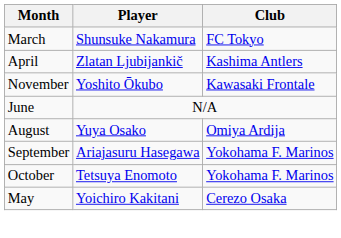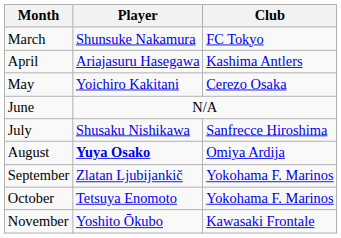 <table class="wikitable">
 <tr>
 <th>Month</th>
 <th>Player</th>
 <th>Club</th>
 </tr>
 <tr>
 <td>March</td>
 <td> <a href='#'>Shunsuke Nakamura</a></td>
 <td><a href='#'>FC Tokyo</a></td>
 </tr>
 <tr>
 <td>April</td>
-<td> <a href='#'>Zlatan Ljubijankič</a></td>
+<td> <a href='#'>Ariajasuru Hasegawa</a></td>
 <td><a href='#'>Kashima Antlers</a></td>
 </tr>
 <tr>
-<td>November</td>
-<td> <a href='#'>Yoshito Ōkubo</a></td>
-<td><a href='#'>Kawasaki Frontale</a></td>
+<td>May</td>
+<td> <a href='#'>Yoichiro Kakitani</a></td>
+<td><a href='#'>Cerezo Osaka</a></td>
 </tr>
 <tr>
 <td>June</td>
 <td colspan="2" style="text-align:center;">N/A</td>
 </tr>
 <tr>
+<td>July</td>
+<td> <a href='#'>Shusaku Nishikawa</a></td>
+<td><a href='#'>Sanfrecce Hiroshima</a></td>
+</tr>
+<tr>
 <td>August</td>
-<td> <a href='#'>Yuya Osako</a></td>
+<td><strong> <a href='#'>Yuya Osako</a></strong></td>
 <td><a href='#'>Omiya Ardija</a></td>
 </tr>
 <tr>
 <td>September</td>
-<td> <a href='#'>Ariajasuru Hasegawa</a></td>
+<td> <a href='#'>Zlatan Ljubijankič</a></td>
 <td><a href='#'>Yokohama F. Marinos</a></td>
 </tr>
 <tr>
 <td>October</td>
 <td> <a href='#'>Tetsuya Enomoto</a></td>
 <td><a href='#'>Yokohama F. Marinos</a></td>
 </tr>
 <tr>
-<td>May</td>
-<td> <a href='#'>Yoichiro Kakitani</a></td>
-<td><a href='#'>Cerezo Osaka</a></td>
+<td>November</td>
+<td> <a href='#'>Yoshito Ōkubo</a></td>
+<td><a href='#'>Kawasaki Frontale</a></td>
 </tr>
 </table>
